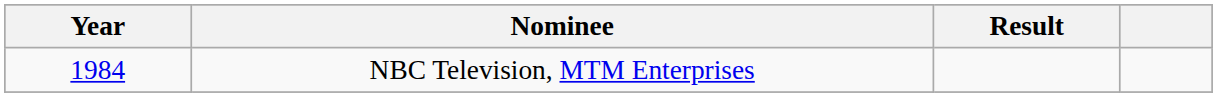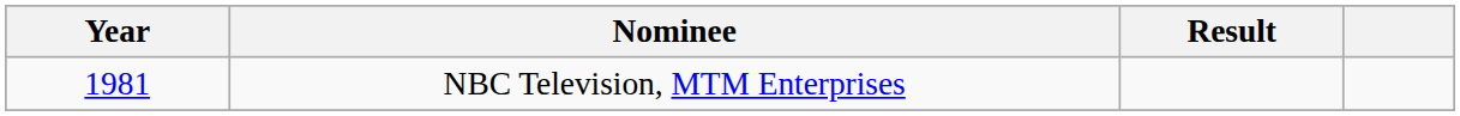 <table class="wikitable plainrowheaders" style="text-align:center" width=80%>
 <tr>
 <th scope="col" width="10%">Year</th>
 <th scope="col" width="40%">Nominee</th>
 <th scope="col" width="10%">Result</th>
 <th scope="col" width="5%"></th>
 </tr>
 <tr>
-<td><a href='#'>1984</a></td>
+<td><a href='#'>1981</a></td>
 <td>NBC Television, <a href='#'>MTM Enterprises</a></td>
 <td></td>
 <td></td>
 </tr>
 </table>
